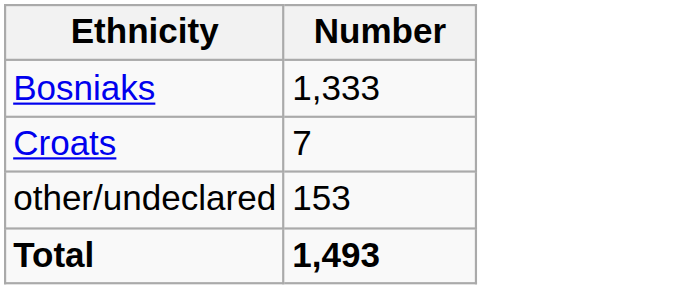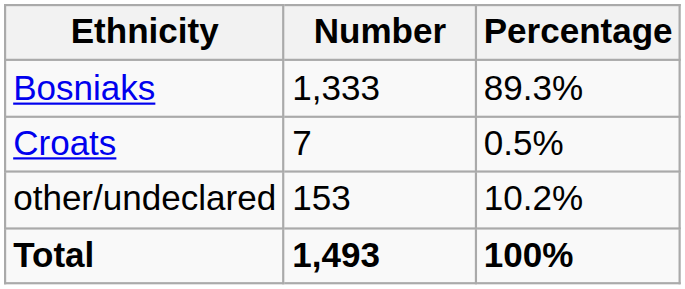 <table class="wikitable">
 <tr>
 <th width="100px">Ethnicity</th>
 <th width="80px">Number</th>
+<th width="80px">Percentage</th>
 </tr>
 <tr>
 <td><a href='#'>Bosniaks</a></td>
 <td>1,333</td>
+<td>89.3%</td>
 </tr>
 <tr>
 <td><a href='#'>Croats</a></td>
 <td>7</td>
+<td>0.5%</td>
 </tr>
 <tr>
 <td>other/undeclared</td>
 <td>153</td>
+<td>10.2%</td>
 </tr>
 <tr>
 <td><strong>Total</strong></td>
 <td><strong>1,493</strong></td>
+<td><strong>100%</strong></td>
 </tr>
 </table>
